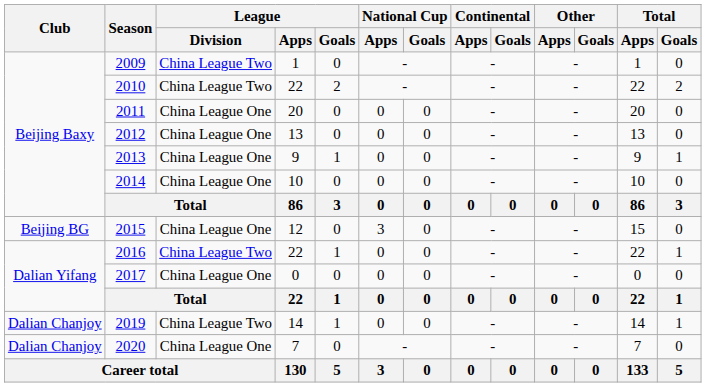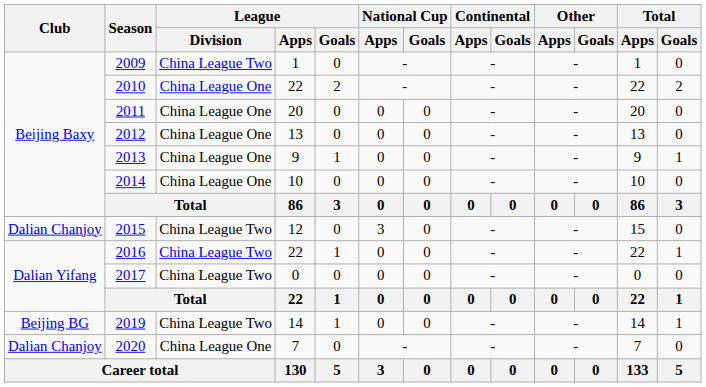 <table class="wikitable" style="text-align: center">
 <tr>
 <th rowspan="2">Club</th>
 <th rowspan="2">Season</th>
 <th colspan="3">League</th>
 <th colspan="2">National Cup</th>
 <th colspan="2">Continental</th>
 <th colspan="2">Other</th>
 <th colspan="2">Total</th>
 </tr>
 <tr>
 <th>Division</th>
 <th>Apps</th>
 <th>Goals</th>
 <th>Apps</th>
 <th>Goals</th>
 <th>Apps</th>
 <th>Goals</th>
 <th>Apps</th>
 <th>Goals</th>
 <th>Apps</th>
 <th>Goals</th>
 </tr>
 <tr>
 <td rowspan=7><a href='#'>Beijing Baxy</a></td>
 <td><a href='#'>2009</a></td>
 <td><a href='#'>China League Two</a></td>
 <td>1</td>
 <td>0</td>
 <td colspan="2">-</td>
 <td colspan="2">-</td>
 <td colspan="2">-</td>
 <td>1</td>
 <td>0</td>
 </tr>
 <tr>
 <td><a href='#'>2010</a></td>
-<td>China League Two</td>
+<td><a href='#'>China League One</a></td>
 <td>22</td>
 <td>2</td>
 <td colspan="2">-</td>
 <td colspan="2">-</td>
 <td colspan="2">-</td>
 <td>22</td>
 <td>2</td>
 </tr>
 <tr>
 <td><a href='#'>2011</a></td>
 <td>China League One</td>
 <td>20</td>
 <td>0</td>
 <td>0</td>
 <td>0</td>
 <td colspan="2">-</td>
 <td colspan="2">-</td>
 <td>20</td>
 <td>0</td>
 </tr>
 <tr>
 <td><a href='#'>2012</a></td>
 <td>China League One</td>
 <td>13</td>
 <td>0</td>
 <td>0</td>
 <td>0</td>
 <td colspan="2">-</td>
 <td colspan="2">-</td>
 <td>13</td>
 <td>0</td>
 </tr>
 <tr>
 <td><a href='#'>2013</a></td>
 <td>China League One</td>
 <td>9</td>
 <td>1</td>
 <td>0</td>
 <td>0</td>
 <td colspan="2">-</td>
 <td colspan="2">-</td>
 <td>9</td>
 <td>1</td>
 </tr>
 <tr>
 <td><a href='#'>2014</a></td>
 <td>China League One</td>
 <td>10</td>
 <td>0</td>
 <td>0</td>
 <td>0</td>
 <td colspan="2">-</td>
 <td colspan="2">-</td>
 <td>10</td>
 <td>0</td>
 </tr>
 <tr>
 <th colspan=2>Total</th>
 <th>86</th>
 <th>3</th>
 <th>0</th>
 <th>0</th>
 <th>0</th>
 <th>0</th>
 <th>0</th>
 <th>0</th>
 <th>86</th>
 <th>3</th>
 </tr>
 <tr>
-<td><a href='#'>Beijing BG</a></td>
+<td><a href='#'>Dalian Chanjoy</a></td>
 <td><a href='#'>2015</a></td>
-<td>China League One</td>
+<td>China League Two</td>
 <td>12</td>
 <td>0</td>
 <td>3</td>
 <td>0</td>
 <td colspan="2">-</td>
 <td colspan="2">-</td>
 <td>15</td>
 <td>0</td>
 </tr>
 <tr>
 <td rowspan=3><a href='#'>Dalian Yifang</a></td>
 <td><a href='#'>2016</a></td>
 <td><a href='#'>China League Two</a></td>
 <td>22</td>
 <td>1</td>
 <td>0</td>
 <td>0</td>
 <td colspan="2">-</td>
 <td colspan="2">-</td>
 <td>22</td>
 <td>1</td>
 </tr>
 <tr>
 <td><a href='#'>2017</a></td>
-<td>China League One</td>
+<td>China League Two</td>
 <td>0</td>
 <td>0</td>
 <td>0</td>
 <td>0</td>
 <td colspan="2">-</td>
 <td colspan="2">-</td>
 <td>0</td>
 <td>0</td>
 </tr>
 <tr>
 <th colspan=2>Total</th>
 <th>22</th>
 <th>1</th>
 <th>0</th>
 <th>0</th>
 <th>0</th>
 <th>0</th>
 <th>0</th>
 <th>0</th>
 <th>22</th>
 <th>1</th>
 </tr>
 <tr>
-<td><a href='#'>Dalian Chanjoy</a></td>
+<td><a href='#'>Beijing BG</a></td>
 <td><a href='#'>2019</a></td>
 <td>China League Two</td>
 <td>14</td>
 <td>1</td>
 <td>0</td>
 <td>0</td>
 <td colspan="2">-</td>
 <td colspan="2">-</td>
 <td>14</td>
 <td>1</td>
 </tr>
 <tr>
 <td><a href='#'>Dalian Chanjoy</a></td>
 <td><a href='#'>2020</a></td>
 <td>China League One</td>
 <td>7</td>
 <td>0</td>
 <td colspan="2">-</td>
 <td colspan="2">-</td>
 <td colspan="2">-</td>
 <td>7</td>
 <td>0</td>
 </tr>
 <tr>
 <th colspan=3>Career total</th>
 <th>130</th>
 <th>5</th>
 <th>3</th>
 <th>0</th>
 <th>0</th>
 <th>0</th>
 <th>0</th>
 <th>0</th>
 <th>133</th>
 <th>5</th>
 </tr>
 </table>
